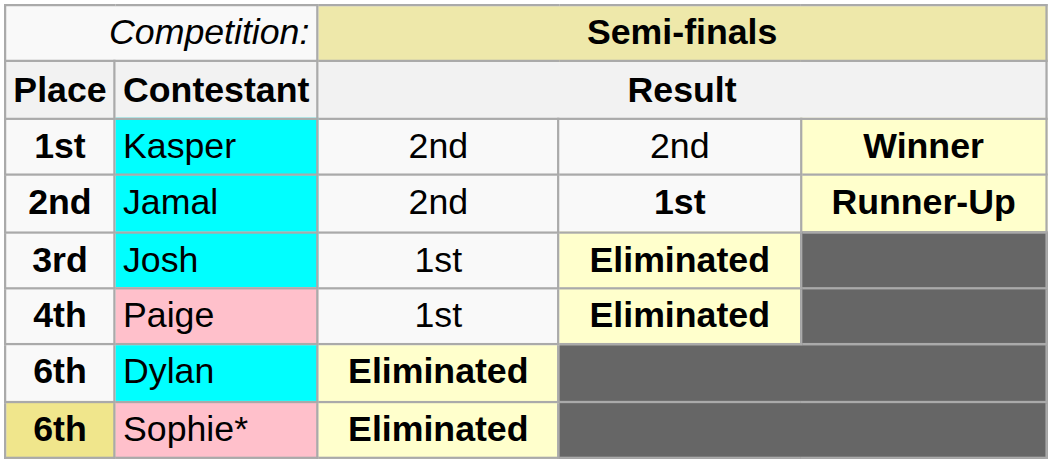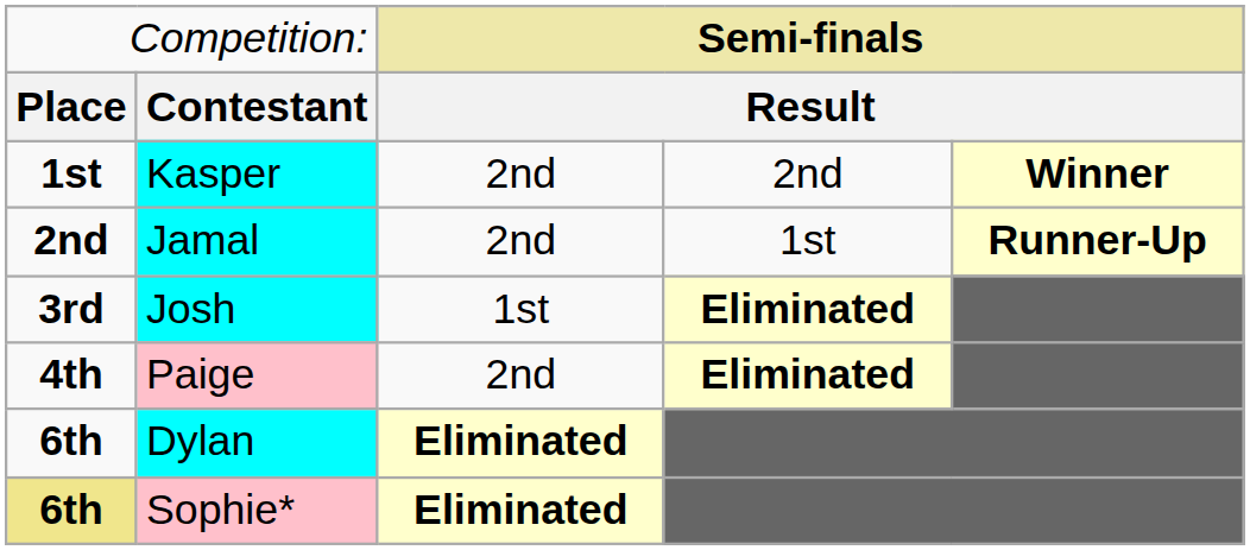 <table class="wikitable">
 <tr>
 <td width=30% colspan="2" align="right"><em>Competition:</em></td>
 <td colspan="11" bgcolor="palegoldenrod" align="Center"><strong>Semi-finals</strong></td>
 </tr>
 <tr>
 <th>Place</th>
 <th>Contestant</th>
 <th colspan="14" align="center">Result</th>
 </tr>
 <tr>
 <td align="center"><strong>1st</strong></td>
 <td bgcolor="cyan">Kasper</td>
 <td align="center">2nd</td>
 <td align="center">2nd</td>
 <td bgcolor="FFFFCC" align="center"><strong>Winner</strong></td>
 </tr>
 <tr>
 <td align="center"><strong>2nd</strong></td>
 <td bgcolor="cyan">Jamal</td>
 <td align="center">2nd</td>
-<td align="center"><strong>1st</strong></td>
+<td align="center">1st</td>
 <td bgcolor="FFFFCC" align="center"><strong>Runner-Up</strong></td>
 </tr>
 <tr>
 <td align="center"><strong>3rd</strong></td>
 <td bgcolor="cyan">Josh</td>
 <td align="center">1st</td>
 <td bgcolor="FFFFCC" align="center"><strong>Eliminated</strong></td>
 <td colspan="1" bgcolor="666666"></td>
 </tr>
 <tr>
 <td align="center"><strong>4th</strong></td>
 <td bgcolor="pink">Paige</td>
-<td align="center">1st</td>
+<td align="center">2nd</td>
 <td bgcolor="FFFFCC" align="center"><strong>Eliminated</strong></td>
 <td colspan="1" bgcolor="666666"></td>
 </tr>
 <tr>
 <td align="center"><strong>6th</strong></td>
 <td bgcolor="cyan">Dylan</td>
 <td bgcolor="FFFFCC" align="center"><strong>Eliminated</strong></td>
 <td colspan="2" bgcolor="666666"></td>
 </tr>
 <tr>
 <td align="center" style="background: khaki;"><strong>6th</strong></td>
 <td bgcolor="pink">Sophie*</td>
 <td bgcolor="FFFFCC" align="center"><strong>Eliminated</strong></td>
 <td colspan="2" bgcolor="666666"></td>
 </tr>
 </table>
